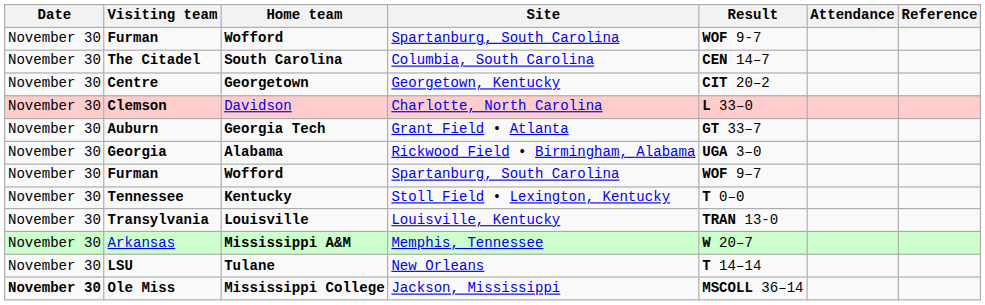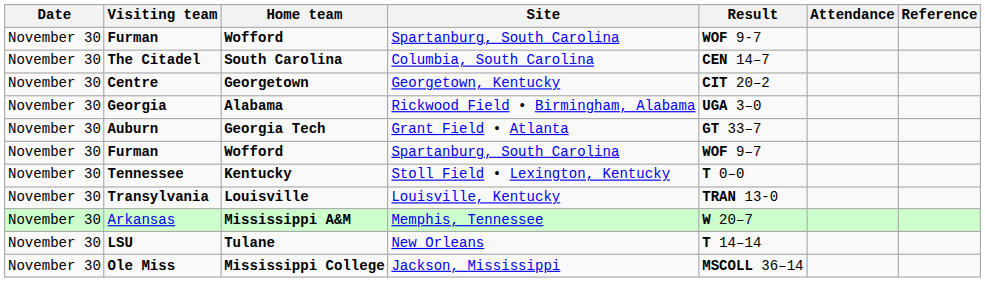 <table class="wikitable" style="font-size:95%;">
 <tr>
 <th>Date</th>
 <th>Visiting team</th>
 <th>Home team</th>
 <th>Site</th>
 <th>Result</th>
 <th>Attendance</th>
 <th class="unsortable">Reference</th>
 </tr>
 <tr bgcolor=>
 <td>November 30</td>
 <td><strong>Furman</strong></td>
 <td><strong>Wofford</strong></td>
 <td><a href='#'>Spartanburg, South Carolina</a></td>
 <td><strong>WOF</strong> 9-7</td>
 <td></td>
 <td></td>
 </tr>
 <tr bgcolor=>
 <td>November 30</td>
 <td><strong>The Citadel</strong></td>
 <td><strong>South Carolina</strong></td>
 <td><a href='#'>Columbia, South Carolina</a></td>
 <td><strong>CEN</strong> 14–7</td>
 <td></td>
 <td></td>
 </tr>
 <tr bgcolor=>
 <td>November 30</td>
 <td><strong>Centre</strong></td>
 <td><strong>Georgetown</strong></td>
 <td><a href='#'>Georgetown, Kentucky</a></td>
 <td><strong>CIT</strong> 20–2</td>
 <td></td>
 <td></td>
 </tr>
-<tr bgcolor=ffcccc>
+<tr bgcolor=>
 <td>November 30</td>
-<td><strong>Clemson</strong></td>
-<td><a href='#'>Davidson</a></td>
-<td><a href='#'>Charlotte, North Carolina</a></td>
-<td><strong>L</strong> 33–0</td>
+<td><strong>Georgia</strong></td>
+<td><strong>Alabama</strong></td>
+<td><a href='#'>Rickwood Field</a> • <a href='#'>Birmingham, Alabama</a></td>
+<td><strong>UGA</strong> 3–0</td>
 <td></td>
 <td></td>
 </tr>
 <tr bgcolor=>
 <td>November 30</td>
 <td><strong>Auburn</strong></td>
 <td><strong>Georgia Tech</strong></td>
 <td><a href='#'>Grant Field</a> • <a href='#'>Atlanta</a></td>
 <td><strong>GT</strong> 33–7</td>
-<td></td>
-<td></td>
-</tr>
-<tr bgcolor=>
-<td>November 30</td>
-<td><strong>Georgia</strong></td>
-<td><strong>Alabama</strong></td>
-<td><a href='#'>Rickwood Field</a> • <a href='#'>Birmingham, Alabama</a></td>
-<td><strong>UGA</strong> 3–0</td>
 <td></td>
 <td></td>
 </tr>
 <tr bgcolor=>
 <td>November 30</td>
 <td><strong>Furman</strong></td>
 <td><strong>Wofford</strong></td>
 <td><a href='#'>Spartanburg, South Carolina</a></td>
 <td><strong>WOF</strong> 9–7</td>
 <td></td>
 <td></td>
 </tr>
 <tr bgcolor=>
 <td>November 30</td>
 <td><strong>Tennessee</strong></td>
 <td><strong>Kentucky</strong></td>
 <td><a href='#'>Stoll Field</a> • <a href='#'>Lexington, Kentucky</a></td>
 <td><strong>T</strong> 0–0</td>
 <td></td>
 <td></td>
 </tr>
 <tr bgcolor=>
 <td>November 30</td>
 <td><strong>Transylvania</strong></td>
 <td><strong>Louisville</strong></td>
 <td><a href='#'>Louisville, Kentucky</a></td>
 <td><strong>TRAN</strong> 13-0</td>
 <td></td>
 <td></td>
 </tr>
 <tr bgcolor=ccffcc>
 <td>November 30</td>
 <td><a href='#'>Arkansas</a></td>
 <td><strong>Mississippi A&M</strong></td>
 <td><a href='#'>Memphis, Tennessee</a></td>
 <td><strong>W</strong> 20–7</td>
 <td></td>
 <td></td>
 </tr>
 <tr bgcolor=>
 <td>November 30</td>
 <td><strong>LSU</strong></td>
 <td><strong>Tulane</strong></td>
 <td><a href='#'>New Orleans</a></td>
 <td><strong>T</strong> 14–14</td>
 <td></td>
 <td></td>
 </tr>
 <tr bgcolor=>
-<td><strong>November 30</strong></td>
+<td>November 30</td>
 <td><strong>Ole Miss</strong></td>
 <td><strong>Mississippi College</strong></td>
 <td><a href='#'>Jackson, Mississippi</a></td>
 <td><strong>MSCOLL</strong> 36–14</td>
 <td></td>
 <td></td>
 </tr>
 </table>
